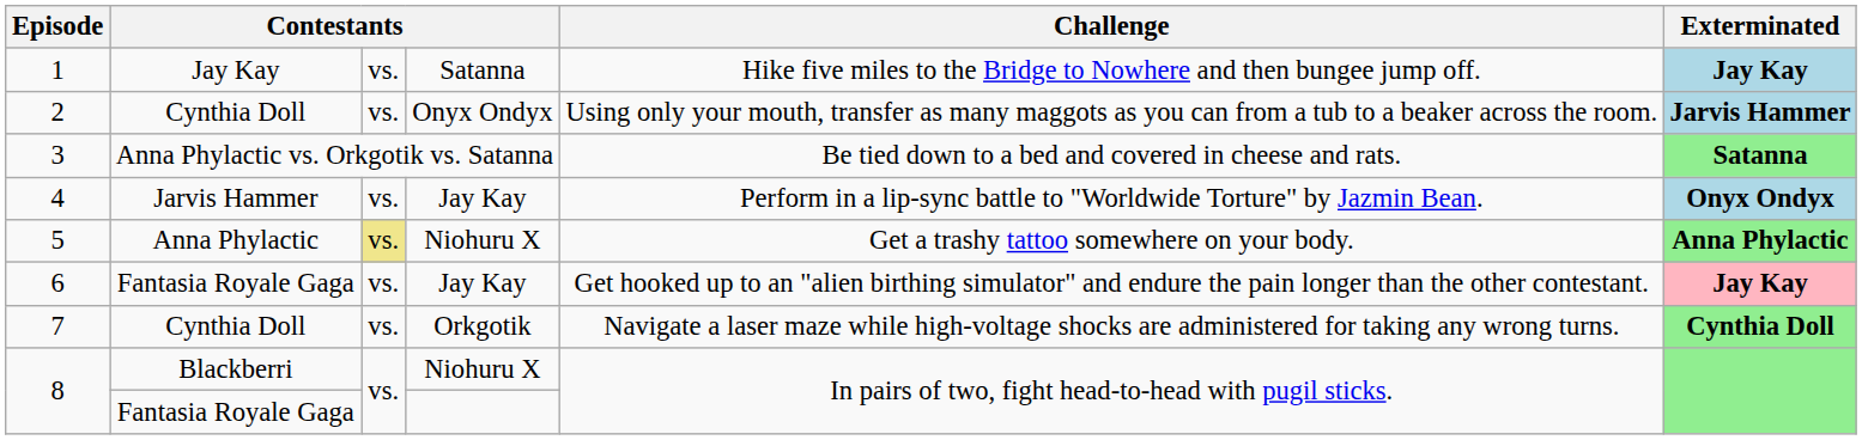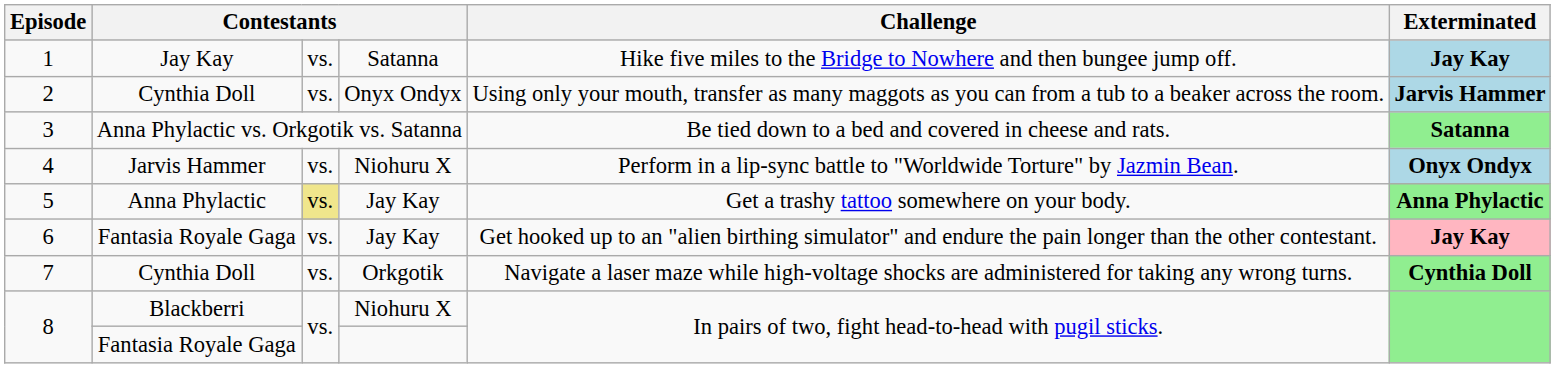 <table class="wikitable" border="2" style="text-align:center">
 <tr>
 <th>Episode</th>
 <th colspan="3">Contestants</th>
 <th>Challenge</th>
 <th>Exterminated</th>
 </tr>
 <tr>
 <td>1</td>
 <td nowrap="">Jay Kay</td>
 <td>vs.</td>
 <td nowrap="">Satanna</td>
 <td>Hike five miles to the <a href='#'>Bridge to Nowhere</a> and then bungee jump off.</td>
 <td style="background:lightblue"><strong>Jay Kay</strong></td>
 </tr>
 <tr>
 <td>2</td>
 <td nowrap="">Cynthia Doll</td>
 <td>vs.</td>
 <td nowrap="">Onyx Ondyx</td>
 <td>Using only your mouth, transfer as many maggots as you can from a tub to a beaker across the room.</td>
 <td style="background:lightblue"><strong>Jarvis Hammer</strong></td>
 </tr>
 <tr>
 <td>3</td>
 <td colspan="3">Anna Phylactic vs. Orkgotik vs. Satanna</td>
 <td>Be tied down to a bed and covered in cheese and rats.</td>
 <td style="background:lightgreen"><strong>Satanna</strong></td>
 </tr>
 <tr>
 <td>4</td>
 <td nowrap="">Jarvis Hammer</td>
 <td>vs.</td>
-<td nowrap="">Jay Kay</td>
+<td nowrap="">Niohuru X</td>
 <td>Perform in a lip-sync battle to "Worldwide Torture" by <a href='#'>Jazmin Bean</a>.</td>
 <td style="background:lightblue"><strong>Onyx Ondyx</strong></td>
 </tr>
 <tr>
 <td>5</td>
 <td nowrap="">Anna Phylactic</td>
 <td style="background: khaki;">vs.</td>
-<td nowrap="">Niohuru X</td>
+<td nowrap="">Jay Kay</td>
 <td>Get a trashy <a href='#'>tattoo</a> somewhere on your body.</td>
 <td style="background:lightgreen"><strong>Anna Phylactic</strong></td>
 </tr>
 <tr>
 <td>6</td>
 <td nowrap="">Fantasia Royale Gaga</td>
 <td>vs.</td>
 <td nowrap="">Jay Kay</td>
 <td>Get hooked up to an "alien birthing simulator" and endure the pain longer than the other contestant.</td>
 <td style="background:lightpink"><strong>Jay Kay</strong></td>
 </tr>
 <tr>
 <td>7</td>
 <td nowrap="">Cynthia Doll</td>
 <td>vs.</td>
 <td nowrap="">Orkgotik</td>
 <td>Navigate a laser maze while high-voltage shocks are administered for taking any wrong turns.</td>
 <td style="background:lightgreen"><strong>Cynthia Doll</strong></td>
 </tr>
 <tr>
 <td rowspan="2">8</td>
 <td>Blackberri</td>
 <td rowspan="2">vs.</td>
 <td>Niohuru X</td>
 <td rowspan="2">In pairs of two, fight head-to-head with <a href='#'>pugil sticks</a>.</td>
 <td rowspan="2" bgcolor="lightgreen"></td>
 </tr>
 <tr>
 <td>Fantasia Royale Gaga</td>
 <td></td>
 </tr>
 </table>
